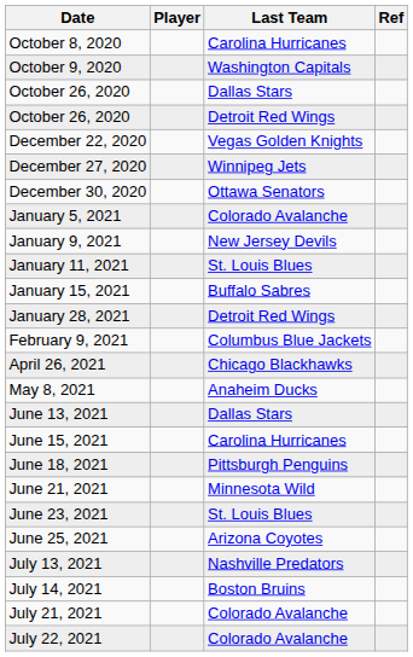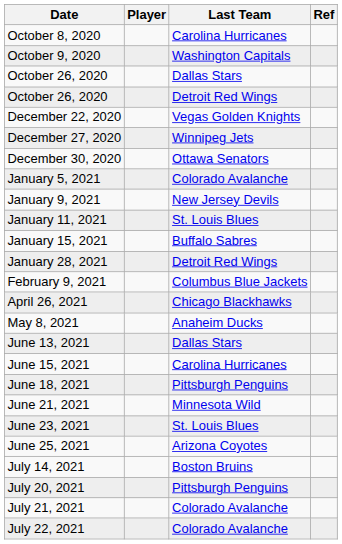 <table class="wikitable sortable">
 <tr>
 <th>Date</th>
 <th>Player</th>
 <th>Last Team</th>
 <th>Ref</th>
 </tr>
 <tr>
 <td>October 8, 2020</td>
 <td></td>
 <td><a href='#'>Carolina Hurricanes</a></td>
 <td></td>
 </tr>
 <tr bgcolor="eeeeee">
 <td>October 9, 2020</td>
 <td></td>
 <td><a href='#'>Washington Capitals</a></td>
 <td></td>
 </tr>
 <tr>
 <td>October 26, 2020</td>
 <td></td>
 <td><a href='#'>Dallas Stars</a></td>
 <td></td>
 </tr>
 <tr bgcolor="eeeeee">
 <td>October 26, 2020</td>
 <td></td>
 <td><a href='#'>Detroit Red Wings</a></td>
 <td></td>
 </tr>
 <tr>
 <td>December 22, 2020</td>
 <td></td>
 <td><a href='#'>Vegas Golden Knights</a></td>
 <td></td>
 </tr>
 <tr bgcolor="eeeeee">
 <td>December 27, 2020</td>
 <td></td>
 <td><a href='#'>Winnipeg Jets</a></td>
 <td></td>
 </tr>
 <tr>
 <td>December 30, 2020</td>
 <td></td>
 <td><a href='#'>Ottawa Senators</a></td>
 <td></td>
 </tr>
 <tr bgcolor="eeeeee">
 <td>January 5, 2021</td>
 <td></td>
 <td><a href='#'>Colorado Avalanche</a></td>
 <td></td>
 </tr>
 <tr>
 <td>January 9, 2021</td>
 <td></td>
 <td><a href='#'>New Jersey Devils</a></td>
 <td></td>
 </tr>
 <tr bgcolor="eeeeee">
 <td>January 11, 2021</td>
 <td></td>
 <td><a href='#'>St. Louis Blues</a></td>
 <td></td>
 </tr>
 <tr>
 <td>January 15, 2021</td>
 <td></td>
 <td><a href='#'>Buffalo Sabres</a></td>
 <td></td>
 </tr>
 <tr bgcolor="eeeeee">
 <td>January 28, 2021</td>
 <td></td>
 <td><a href='#'>Detroit Red Wings</a></td>
 <td></td>
 </tr>
 <tr>
 <td>February 9, 2021</td>
 <td></td>
 <td><a href='#'>Columbus Blue Jackets</a></td>
 <td></td>
 </tr>
 <tr bgcolor="eeeeee">
 <td>April 26, 2021</td>
 <td></td>
 <td><a href='#'>Chicago Blackhawks</a></td>
 <td></td>
 </tr>
 <tr>
 <td>May 8, 2021</td>
 <td></td>
 <td><a href='#'>Anaheim Ducks</a></td>
 <td></td>
 </tr>
 <tr bgcolor="eeeeee">
 <td>June 13, 2021</td>
 <td></td>
 <td><a href='#'>Dallas Stars</a></td>
 <td></td>
 </tr>
 <tr>
 <td>June 15, 2021</td>
 <td></td>
 <td><a href='#'>Carolina Hurricanes</a></td>
 <td></td>
 </tr>
 <tr bgcolor="eeeeee">
 <td>June 18, 2021</td>
 <td></td>
 <td><a href='#'>Pittsburgh Penguins</a></td>
 <td></td>
 </tr>
 <tr>
 <td>June 21, 2021</td>
 <td></td>
 <td><a href='#'>Minnesota Wild</a></td>
 <td></td>
 </tr>
 <tr bgcolor="eeeeee">
 <td>June 23, 2021</td>
 <td></td>
 <td><a href='#'>St. Louis Blues</a></td>
 <td></td>
 </tr>
 <tr>
 <td>June 25, 2021</td>
 <td></td>
 <td><a href='#'>Arizona Coyotes</a></td>
 <td></td>
 </tr>
-<tr bgcolor="eeeeee">
-<td>July 13, 2021</td>
-<td></td>
-<td><a href='#'>Nashville Predators</a></td>
-<td></td>
-</tr>
 <tr>
 <td>July 14, 2021</td>
 <td></td>
 <td><a href='#'>Boston Bruins</a></td>
+<td></td>
+</tr>
+<tr bgcolor="eeeeee">
+<td>July 20, 2021</td>
+<td></td>
+<td><a href='#'>Pittsburgh Penguins</a></td>
 <td></td>
 </tr>
 <tr>
 <td>July 21, 2021</td>
 <td></td>
 <td><a href='#'>Colorado Avalanche</a></td>
 <td></td>
 </tr>
 <tr bgcolor="eeeeee">
 <td>July 22, 2021</td>
 <td></td>
 <td><a href='#'>Colorado Avalanche</a></td>
 <td></td>
 </tr>
 </table>
